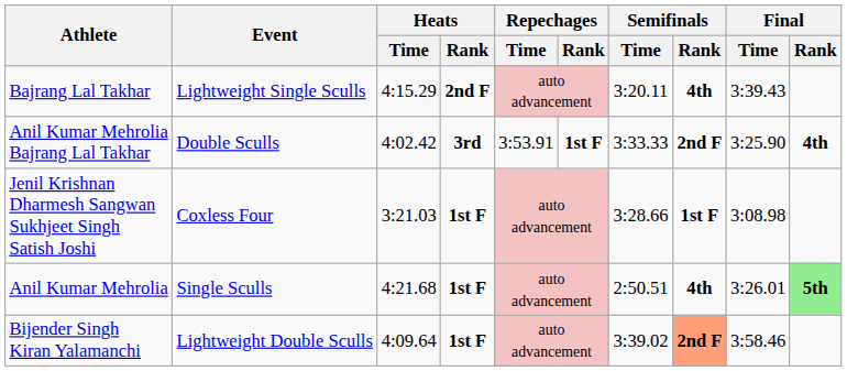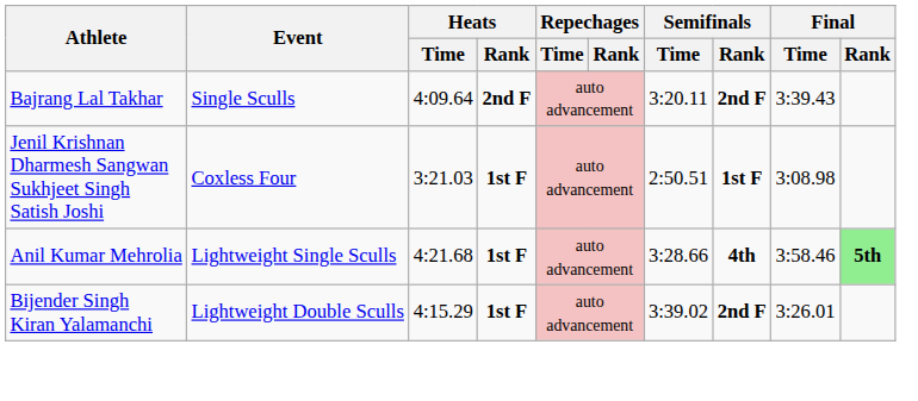 <table class=wikitable style="font-size:90%">
 <tr>
 <th rowspan=2>Athlete</th>
 <th rowspan=2>Event</th>
 <th colspan=2>Heats</th>
 <th colspan=2>Repechages</th>
 <th colspan=2>Semifinals</th>
 <th colspan=2>Final</th>
 </tr>
 <tr>
 <th>Time</th>
 <th>Rank</th>
 <th>Time</th>
 <th>Rank</th>
 <th>Time</th>
 <th>Rank</th>
 <th>Time</th>
 <th>Rank</th>
 </tr>
 <tr>
 <td><a href='#'>Bajrang Lal Takhar</a></td>
-<td><a href='#'>Lightweight Single Sculls</a></td>
-<td align=center>4:15.29</td>
+<td><a href='#'>Single Sculls</a></td>
+<td align=center>4:09.64</td>
 <td align=center><strong>2nd F</strong></td>
 <td colspan="2" style="text-align:center; background:#f4c2c2;"><small>auto<br>advancement</small></td>
 <td align=center>3:20.11</td>
-<td align=center><strong>4th </strong></td>
+<td align=center><strong>2nd F</strong></td>
 <td align=center>3:39.43</td>
 <td align=center></td>
-</tr>
-<tr>
-<td><a href='#'>Anil Kumar Mehrolia</a><br><a href='#'>Bajrang Lal Takhar</a></td>
-<td><a href='#'>Double Sculls</a></td>
-<td align=center>4:02.42</td>
-<td align=center><strong>3rd</strong></td>
-<td align=center>3:53.91</td>
-<td align=center><strong>1st F</strong></td>
-<td align=center>3:33.33</td>
-<td align=center><strong>2nd F</strong></td>
-<td align=center>3:25.90</td>
-<td align=center><strong>4th</strong></td>
 </tr>
 <tr>
 <td><a href='#'>Jenil Krishnan</a><br><a href='#'>Dharmesh Sangwan</a><br><a href='#'>Sukhjeet Singh</a><br><a href='#'>Satish Joshi</a></td>
 <td><a href='#'>Coxless Four</a></td>
 <td align=center>3:21.03</td>
 <td align=center><strong>1st F</strong></td>
 <td colspan="2" style="text-align:center; background:#f4c2c2;"><small>auto<br>advancement</small></td>
-<td align=center>3:28.66</td>
+<td align=center>2:50.51</td>
 <td align=center><strong>1st F</strong></td>
 <td align=center>3:08.98</td>
 <td align=center></td>
 </tr>
 <tr>
 <td><a href='#'>Anil Kumar Mehrolia</a></td>
-<td><a href='#'>Single Sculls</a></td>
+<td><a href='#'>Lightweight Single Sculls</a></td>
 <td align=center>4:21.68</td>
 <td align=center><strong>1st F</strong></td>
 <td colspan="2" style="text-align:center; background:#f4c2c2;"><small>auto<br>advancement</small></td>
-<td align=center>2:50.51</td>
+<td align=center>3:28.66</td>
 <td align=center><strong>4th </strong></td>
-<td align=center>3:26.01</td>
+<td align=center>3:58.46</td>
 <td align=center style="background: lightgreen;"><strong>5th</strong></td>
 </tr>
 <tr>
 <td><a href='#'>Bijender Singh</a><br><a href='#'>Kiran Yalamanchi</a></td>
 <td><a href='#'>Lightweight Double Sculls</a></td>
-<td align=center>4:09.64</td>
+<td align=center>4:15.29</td>
 <td align=center><strong>1st F</strong></td>
 <td colspan="2" style="text-align:center; background:#f4c2c2;"><small>auto<br>advancement</small></td>
 <td align=center>3:39.02</td>
-<td align=center style="background: lightsalmon;"><strong>2nd F</strong></td>
-<td align=center>3:58.46</td>
+<td align=center><strong>2nd F</strong></td>
+<td align=center>3:26.01</td>
 <td align=center></td>
 </tr>
 </table>
